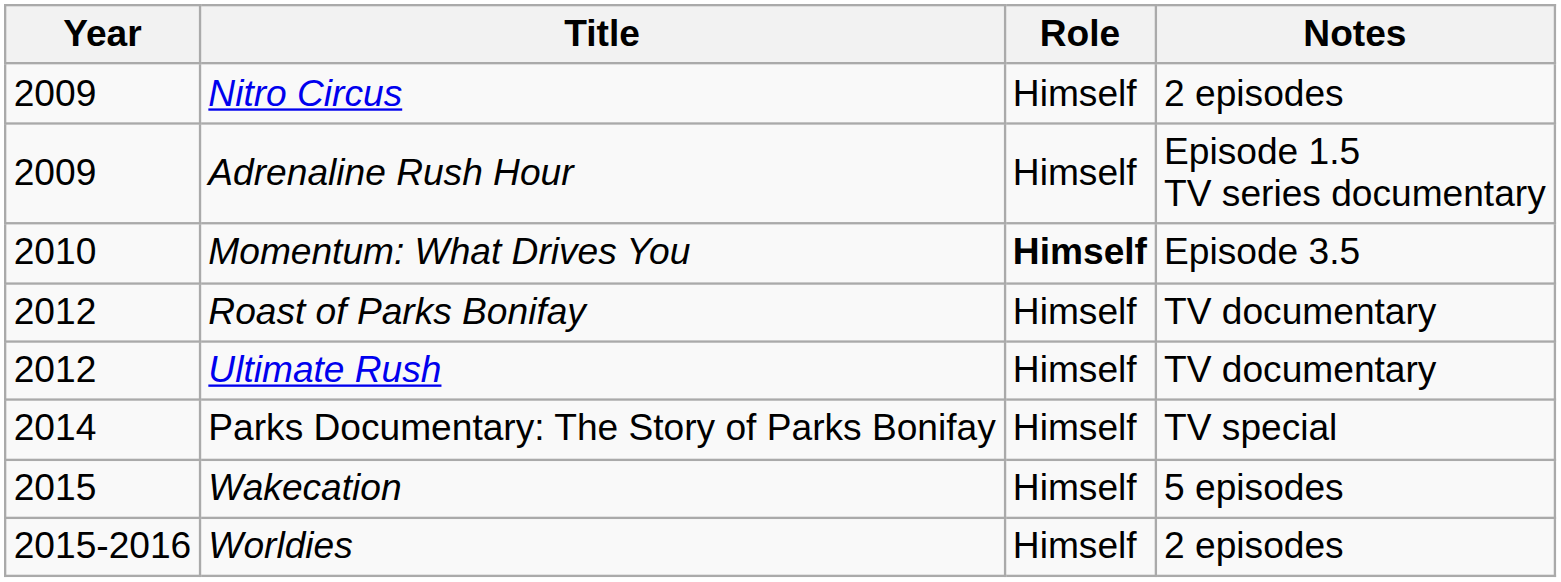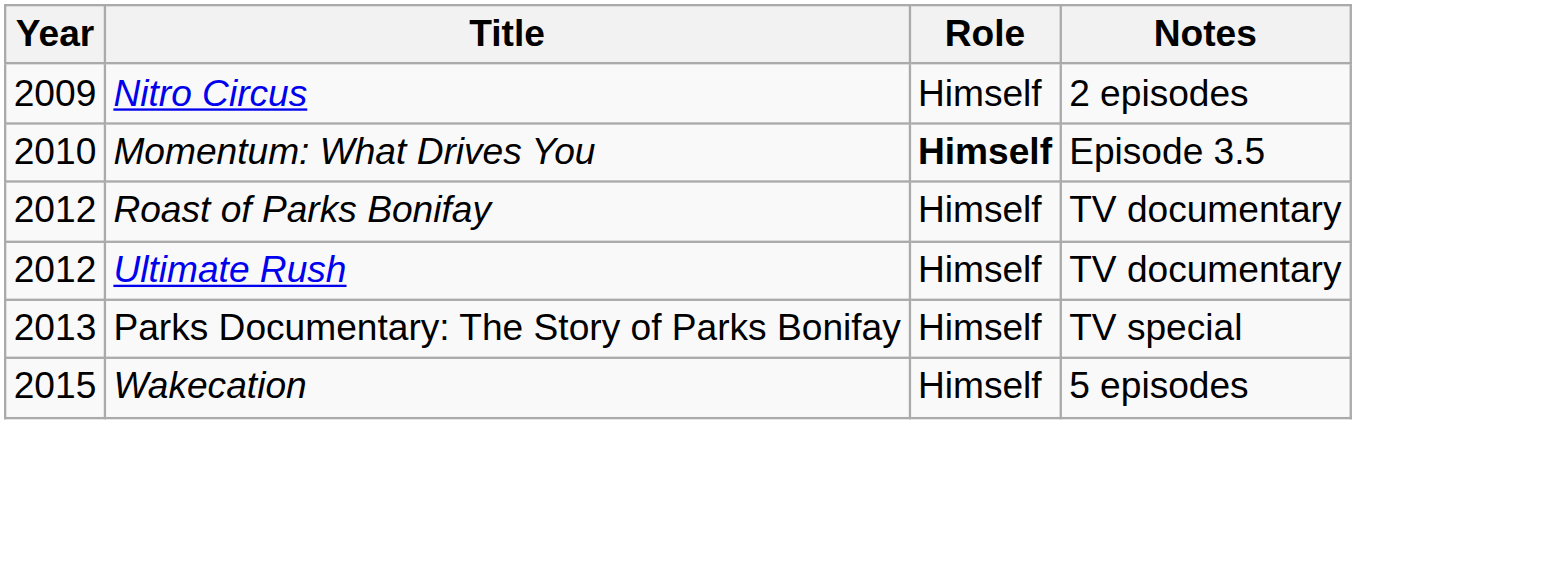 <table class="wikitable sortable">
 <tr>
 <th>Year</th>
 <th>Title</th>
 <th>Role</th>
 <th class="unsortable">Notes</th>
 </tr>
 <tr>
 <td>2009</td>
 <td><em><a href='#'>Nitro Circus</a></em></td>
 <td>Himself</td>
 <td>2 episodes</td>
-</tr>
-<tr>
-<td>2009</td>
-<td><em>Adrenaline Rush Hour</em></td>
-<td>Himself</td>
-<td>Episode 1.5<br>TV series documentary</td>
 </tr>
 <tr>
 <td>2010</td>
 <td><em>Momentum: What Drives You</em></td>
 <td><strong>Himself</strong></td>
 <td>Episode 3.5</td>
 </tr>
 <tr>
 <td>2012</td>
 <td><em>Roast of Parks Bonifay</em></td>
 <td>Himself</td>
 <td>TV documentary</td>
 </tr>
 <tr>
 <td>2012</td>
 <td><em><a href='#'>Ultimate Rush</a></em></td>
 <td>Himself</td>
 <td>TV documentary</td>
 </tr>
 <tr>
-<td>2014</td>
+<td>2013</td>
 <td>Parks Documentary: The Story of Parks Bonifay</td>
 <td>Himself</td>
 <td>TV special</td>
 </tr>
 <tr>
 <td>2015</td>
 <td><em>Wakecation</em></td>
 <td>Himself</td>
 <td>5 episodes</td>
 </tr>
-<tr>
-<td>2015-2016</td>
-<td><em>Worldies</em></td>
-<td>Himself</td>
-<td>2 episodes</td>
-</tr>
 </table>
